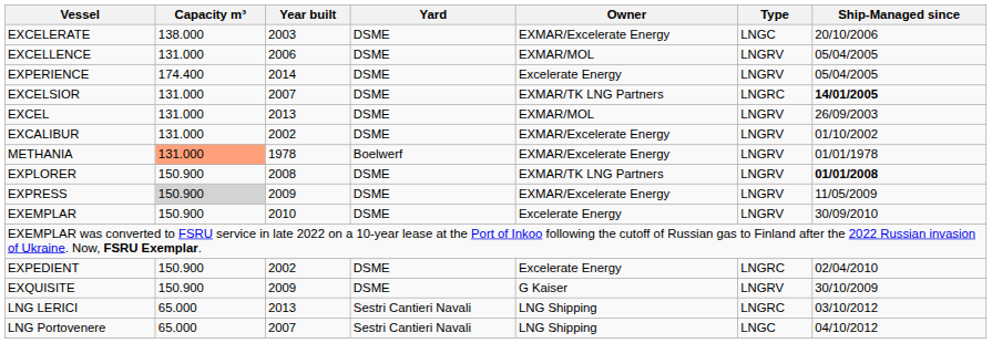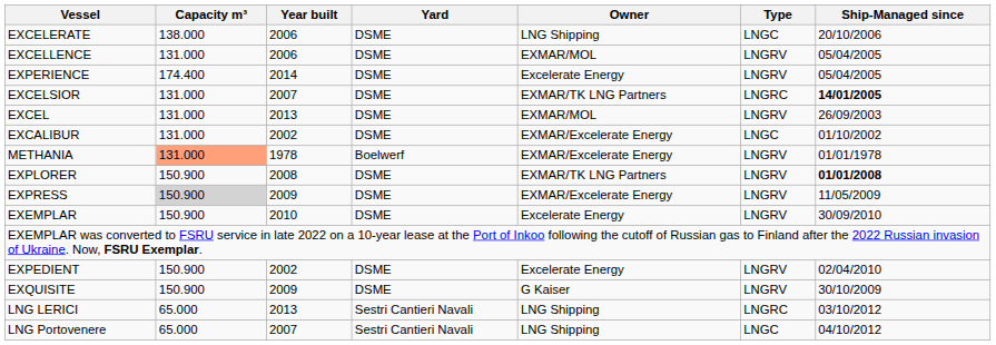 <table class="wikitable">
 <tr>
 <th>Vessel</th>
 <th>Capacity m³</th>
 <th>Year built</th>
 <th>Yard</th>
 <th>Owner</th>
 <th>Type</th>
 <th>Ship-Managed since</th>
 </tr>
 <tr>
 <td>EXCELERATE</td>
 <td>138.000</td>
-<td>2003</td>
+<td>2006</td>
 <td>DSME</td>
-<td>EXMAR/Excelerate Energy</td>
+<td>LNG Shipping</td>
 <td>LNGC</td>
 <td>20/10/2006</td>
 </tr>
 <tr>
 <td>EXCELLENCE</td>
 <td>131.000</td>
 <td>2006</td>
 <td>DSME</td>
 <td>EXMAR/MOL</td>
 <td>LNGRV</td>
 <td>05/04/2005</td>
 </tr>
 <tr>
 <td>EXPERIENCE</td>
 <td>174.400</td>
 <td>2014</td>
 <td>DSME</td>
 <td>Excelerate Energy</td>
 <td>LNGRV</td>
 <td>05/04/2005</td>
 </tr>
 <tr>
 <td>EXCELSIOR</td>
 <td>131.000</td>
 <td>2007</td>
 <td>DSME</td>
 <td>EXMAR/TK LNG Partners</td>
 <td>LNGRC</td>
 <td><strong>14/01/2005</strong></td>
 </tr>
 <tr>
 <td>EXCEL</td>
 <td>131.000</td>
 <td>2013</td>
 <td>DSME</td>
 <td>EXMAR/MOL</td>
 <td>LNGRV</td>
 <td>26/09/2003</td>
 </tr>
 <tr>
 <td>EXCALIBUR</td>
 <td>131.000</td>
 <td>2002</td>
 <td>DSME</td>
 <td>EXMAR/Excelerate Energy</td>
-<td>LNGRV</td>
+<td>LNGC</td>
 <td>01/10/2002</td>
 </tr>
 <tr>
 <td>METHANIA</td>
 <td style="background: lightsalmon;">131.000</td>
 <td>1978</td>
 <td>Boelwerf</td>
 <td>EXMAR/Excelerate Energy</td>
 <td>LNGRV</td>
 <td>01/01/1978</td>
 </tr>
 <tr>
 <td>EXPLORER</td>
 <td>150.900</td>
 <td>2008</td>
 <td>DSME</td>
 <td>EXMAR/TK LNG Partners</td>
 <td>LNGRV</td>
 <td><strong>01/01/2008</strong></td>
 </tr>
 <tr>
 <td>EXPRESS</td>
 <td style="background: lightgrey;">150.900</td>
 <td>2009</td>
 <td>DSME</td>
 <td>EXMAR/Excelerate Energy</td>
 <td>LNGRV</td>
 <td>11/05/2009</td>
 </tr>
 <tr>
 <td>EXEMPLAR</td>
 <td>150.900</td>
 <td>2010</td>
 <td>DSME</td>
 <td>Excelerate Energy</td>
 <td>LNGRV</td>
 <td>30/09/2010</td>
 </tr>
 <tr>
 <td colspan="7">EXEMPLAR was converted to <a href='#'>FSRU</a> service in late 2022 on a 10-year lease at the <a href='#'>Port of Inkoo</a> following the cutoff of Russian gas to Finland after the <a href='#'>2022 Russian invasion of Ukraine</a>.  Now, <strong>FSRU Exemplar</strong>.</td>
 </tr>
 <tr>
 <td>EXPEDIENT</td>
 <td>150.900</td>
 <td>2002</td>
 <td>DSME</td>
 <td>Excelerate Energy</td>
-<td>LNGRC</td>
+<td>LNGRV</td>
 <td>02/04/2010</td>
 </tr>
 <tr>
 <td>EXQUISITE</td>
 <td>150.900</td>
 <td>2009</td>
 <td>DSME</td>
 <td>G Kaiser</td>
 <td>LNGRV</td>
 <td>30/10/2009</td>
 </tr>
 <tr>
 <td>LNG LERICI</td>
 <td>65.000</td>
 <td>2013</td>
 <td>Sestri Cantieri Navali</td>
 <td>LNG Shipping</td>
 <td>LNGRC</td>
 <td>03/10/2012</td>
 </tr>
 <tr>
 <td>LNG Portovenere</td>
 <td>65.000</td>
 <td>2007</td>
 <td>Sestri Cantieri Navali</td>
 <td>LNG Shipping</td>
 <td>LNGC</td>
 <td>04/10/2012</td>
 </tr>
 </table>
